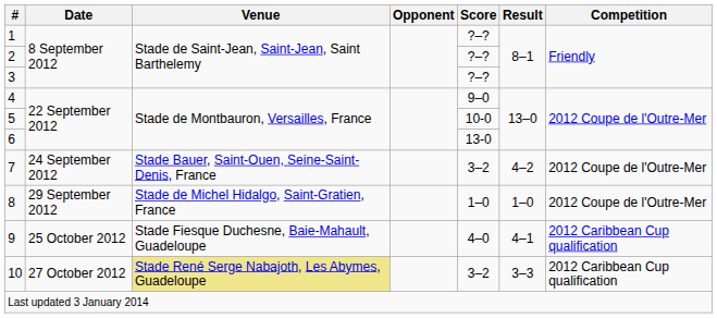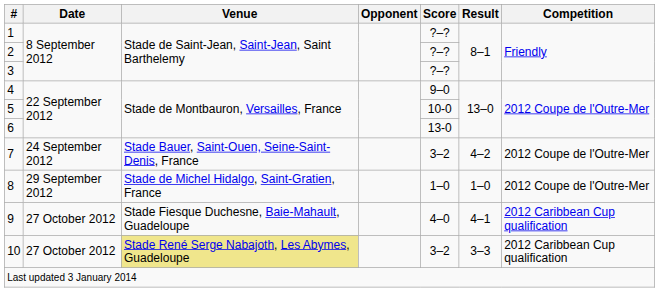 <table class="wikitable">
 <tr>
 <th>#</th>
 <th>Date</th>
 <th>Venue</th>
 <th>Opponent</th>
 <th>Score</th>
 <th>Result</th>
 <th>Competition</th>
 </tr>
 <tr>
 <td>1</td>
 <td rowspan=3>8 September 2012</td>
 <td rowspan=3>Stade de Saint-Jean, <a href='#'>Saint-Jean</a>, Saint Barthelemy</td>
 <td rowspan=3></td>
 <td align="center">?–?</td>
 <td rowspan=3 align="center">8–1</td>
 <td rowspan=3><a href='#'>Friendly</a></td>
 </tr>
 <tr>
 <td>2</td>
 <td align="center">?–?</td>
 </tr>
 <tr>
 <td>3</td>
 <td align="center">?–?</td>
 </tr>
 <tr>
 <td>4</td>
 <td rowspan=3>22 September 2012</td>
 <td rowspan=3>Stade de Montbauron, <a href='#'>Versailles</a>, France</td>
 <td rowspan=3></td>
 <td align="center">9–0</td>
 <td rowspan=3 align="center">13–0</td>
 <td rowspan=3><a href='#'>2012 Coupe de l'Outre-Mer</a></td>
 </tr>
 <tr>
 <td>5</td>
 <td align="center">10-0</td>
 </tr>
 <tr>
 <td>6</td>
 <td align="center">13-0</td>
 </tr>
 <tr>
 <td>7</td>
 <td>24 September 2012</td>
 <td><a href='#'>Stade Bauer</a>, <a href='#'>Saint-Ouen, Seine-Saint-Denis</a>, France</td>
 <td></td>
 <td align="center">3–2</td>
 <td align="center">4–2</td>
 <td>2012 Coupe de l'Outre-Mer</td>
 </tr>
 <tr>
 <td>8</td>
 <td>29 September 2012</td>
 <td><a href='#'>Stade de Michel Hidalgo</a>, <a href='#'>Saint-Gratien</a>, France</td>
 <td></td>
 <td align="center">1–0</td>
 <td align="center">1–0</td>
 <td>2012 Coupe de l'Outre-Mer</td>
 </tr>
 <tr>
 <td>9</td>
-<td>25 October 2012</td>
+<td>27 October 2012</td>
 <td>Stade Fiesque Duchesne, <a href='#'>Baie-Mahault</a>, Guadeloupe</td>
 <td></td>
 <td align="center">4–0</td>
 <td align="center">4–1</td>
 <td><a href='#'>2012 Caribbean Cup qualification</a></td>
 </tr>
 <tr>
 <td>10</td>
 <td>27 October 2012</td>
 <td style="background: khaki;"><a href='#'>Stade René Serge Nabajoth</a>, <a href='#'>Les Abymes</a>, Guadeloupe</td>
 <td></td>
 <td align="center">3–2</td>
 <td align="center">3–3</td>
 <td>2012 Caribbean Cup qualification</td>
 </tr>
 <tr>
 <td colspan="12"><small>Last updated 3 January 2014</small></td>
 </tr>
 </table>
